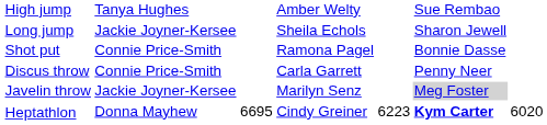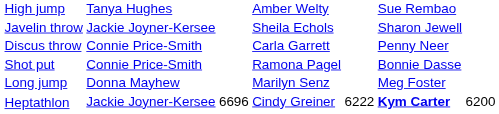 <table>
 <tr>
 <td><a href='#'>High jump</a></td>
 <td><a href='#'>Tanya Hughes</a></td>
 <td></td>
 <td><a href='#'>Amber Welty</a></td>
 <td></td>
 <td><a href='#'>Sue Rembao</a></td>
 <td></td>
 </tr>
 <tr>
-<td><a href='#'>Long jump</a></td>
+<td><a href='#'>Javelin throw</a></td>
 <td><a href='#'>Jackie Joyner-Kersee</a></td>
 <td></td>
 <td><a href='#'>Sheila Echols</a></td>
 <td></td>
 <td><a href='#'>Sharon Jewell</a></td>
+<td></td>
+</tr>
+<tr>
+<td><a href='#'>Discus throw</a></td>
+<td><a href='#'>Connie Price-Smith</a></td>
+<td></td>
+<td><a href='#'>Carla Garrett</a></td>
+<td></td>
+<td><a href='#'>Penny Neer</a></td>
 <td></td>
 </tr>
 <tr>
 <td><a href='#'>Shot put</a></td>
 <td><a href='#'>Connie Price-Smith</a></td>
 <td></td>
 <td><a href='#'>Ramona Pagel</a></td>
 <td></td>
 <td><a href='#'>Bonnie Dasse</a></td>
 <td></td>
 </tr>
 <tr>
-<td><a href='#'>Discus throw</a></td>
-<td><a href='#'>Connie Price-Smith</a></td>
-<td></td>
-<td><a href='#'>Carla Garrett</a></td>
-<td></td>
-<td><a href='#'>Penny Neer</a></td>
-<td></td>
-</tr>
-<tr>
-<td><a href='#'>Javelin throw</a></td>
-<td><a href='#'>Jackie Joyner-Kersee</a></td>
+<td><a href='#'>Long jump</a></td>
+<td><a href='#'>Donna Mayhew</a></td>
 <td></td>
 <td><a href='#'>Marilyn Senz</a></td>
 <td></td>
-<td style="background: lightgrey;"><a href='#'>Meg Foster</a></td>
+<td><a href='#'>Meg Foster</a></td>
 <td></td>
 </tr>
 <tr>
 <td rowspan=2><a href='#'>Heptathlon</a></td>
-<td><a href='#'>Donna Mayhew</a></td>
-<td>6695</td>
+<td><a href='#'>Jackie Joyner-Kersee</a></td>
+<td>6696</td>
 <td><a href='#'>Cindy Greiner</a></td>
-<td>6223</td>
+<td>6222</td>
 <td><strong><a href='#'>Kym Carter</a></strong></td>
-<td>6020</td>
+<td>6200</td>
 </tr>
 <tr>
 <td colspan=2></td>
 <td colspan=2></td>
 <td colspan=2></td>
 </tr>
 </table>
